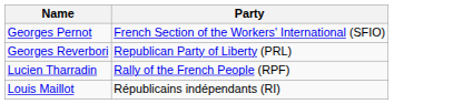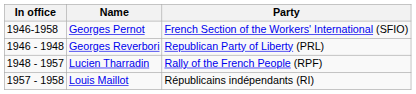 <table class=wikitable>
 <tr>
+<th>In office</th>
 <th>Name</th>
 <th>Party</th>
 </tr>
 <tr>
+<td>1946-1958</td>
 <td><a href='#'>Georges Pernot</a></td>
 <td><a href='#'>French Section of the Workers' International</a> (SFIO)</td>
 </tr>
 <tr>
+<td>1946 - 1948</td>
 <td><a href='#'>Georges Reverbori</a></td>
 <td><a href='#'>Republican Party of Liberty</a> (PRL)</td>
 </tr>
 <tr>
+<td>1948 - 1957</td>
 <td><a href='#'>Lucien Tharradin</a></td>
 <td><a href='#'>Rally of the French People</a> (RPF)</td>
 </tr>
 <tr>
+<td>1957 - 1958</td>
 <td><a href='#'>Louis Maillot</a></td>
 <td>Républicains indépendants (RI)</td>
 </tr>
 </table>
